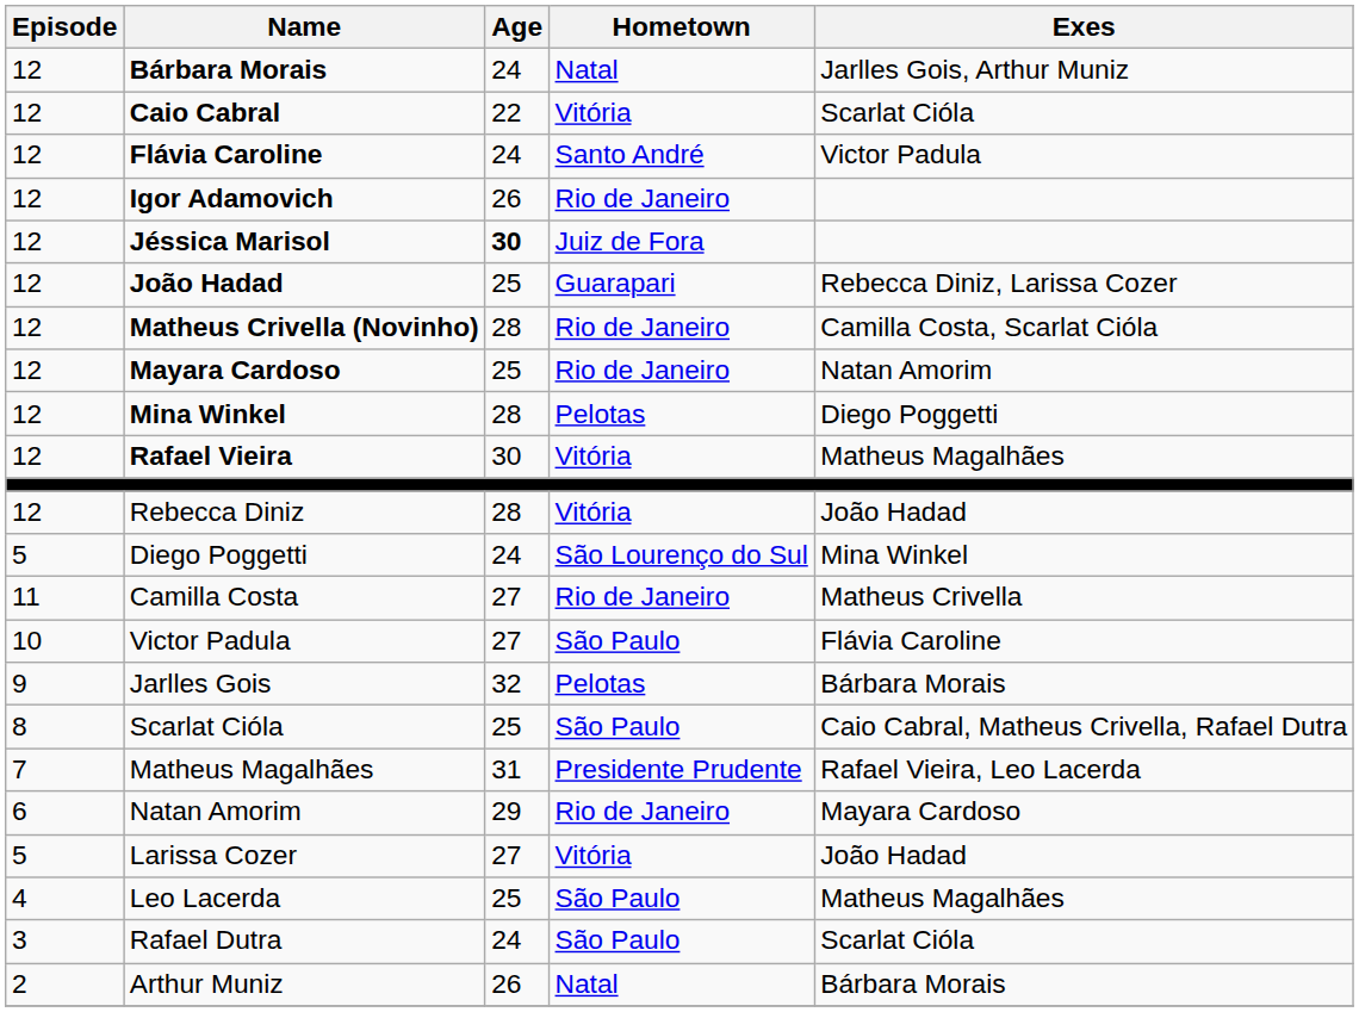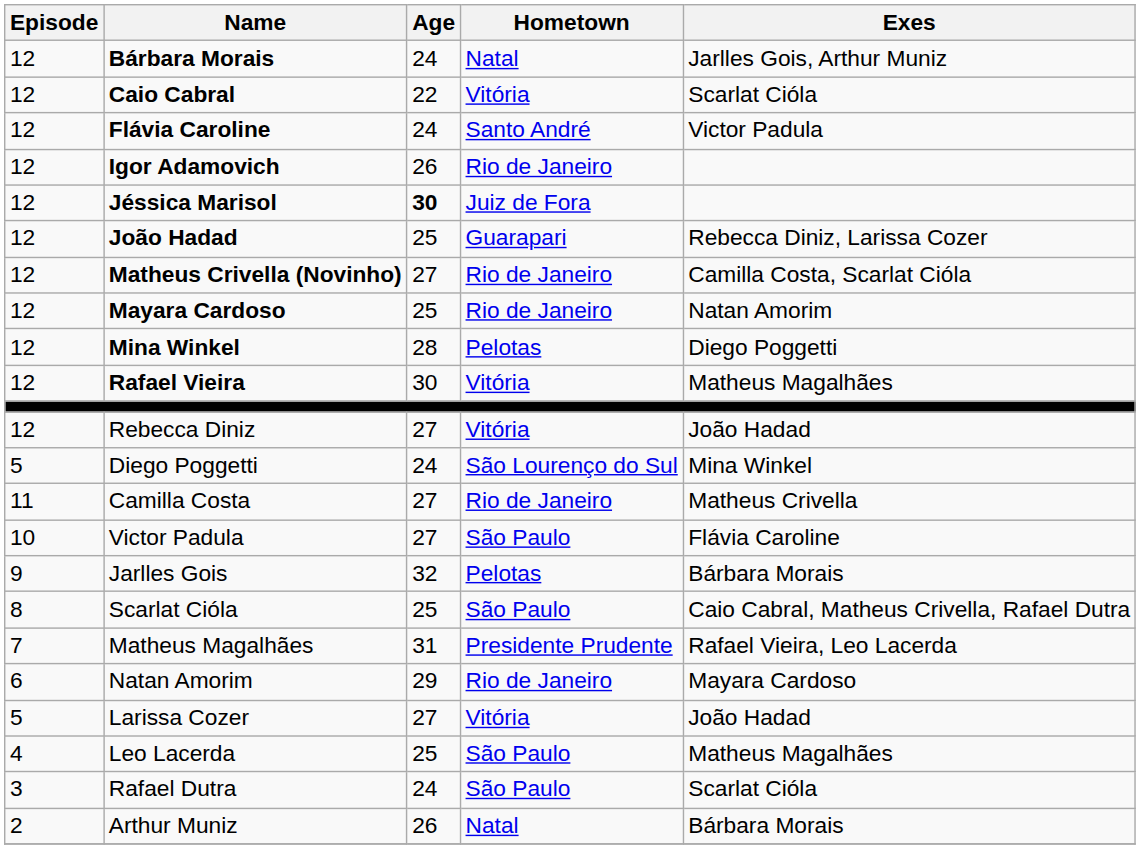 <table class="wikitable sortable">
 <tr>
 <th>Episode</th>
 <th>Name</th>
 <th>Age</th>
 <th>Hometown</th>
 <th>Exes</th>
 </tr>
 <tr>
 <td>12</td>
 <td><strong>Bárbara Morais</strong></td>
 <td>24</td>
 <td><a href='#'>Natal</a></td>
 <td>Jarlles Gois, Arthur Muniz</td>
 </tr>
 <tr>
 <td>12</td>
 <td><strong>Caio Cabral</strong></td>
 <td>22</td>
 <td><a href='#'>Vitória</a></td>
 <td>Scarlat Cióla</td>
 </tr>
 <tr>
 <td>12</td>
 <td><strong>Flávia Caroline</strong></td>
 <td>24</td>
 <td><a href='#'>Santo André</a></td>
 <td>Victor Padula</td>
 </tr>
 <tr>
 <td>12</td>
 <td><strong>Igor Adamovich</strong></td>
 <td>26</td>
 <td><a href='#'>Rio de Janeiro</a></td>
 <td></td>
 </tr>
 <tr>
 <td>12</td>
 <td><strong>Jéssica Marisol</strong></td>
 <td><strong>30</strong></td>
 <td><a href='#'>Juiz de Fora</a></td>
 <td></td>
 </tr>
 <tr>
 <td>12</td>
 <td><strong>João Hadad</strong></td>
 <td>25</td>
 <td><a href='#'>Guarapari</a></td>
 <td>Rebecca Diniz, Larissa Cozer</td>
 </tr>
 <tr>
 <td>12</td>
 <td><strong>Matheus Crivella (Novinho)</strong></td>
-<td>28</td>
+<td>27</td>
 <td><a href='#'>Rio de Janeiro</a></td>
 <td>Camilla Costa, Scarlat Cióla</td>
 </tr>
 <tr>
 <td>12</td>
 <td><strong>Mayara Cardoso</strong></td>
 <td>25</td>
 <td><a href='#'>Rio de Janeiro</a></td>
 <td>Natan Amorim</td>
 </tr>
 <tr>
 <td>12</td>
 <td><strong>Mina Winkel</strong></td>
 <td>28</td>
 <td><a href='#'>Pelotas</a></td>
 <td>Diego Poggetti</td>
 </tr>
 <tr>
 <td>12</td>
 <td><strong>Rafael Vieira</strong></td>
 <td>30</td>
 <td><a href='#'>Vitória</a></td>
 <td>Matheus Magalhães</td>
 </tr>
 <tr>
 <td bgcolor="000000" colspan=5></td>
 </tr>
 <tr>
 <td>12</td>
 <td>Rebecca Diniz</td>
-<td>28</td>
+<td>27</td>
 <td><a href='#'>Vitória</a></td>
 <td>João Hadad</td>
 </tr>
 <tr>
 <td>5</td>
 <td>Diego Poggetti</td>
 <td>24</td>
 <td><a href='#'>São Lourenço do Sul</a></td>
 <td>Mina Winkel</td>
 </tr>
 <tr>
 <td>11</td>
 <td>Camilla Costa</td>
 <td>27</td>
 <td><a href='#'>Rio de Janeiro</a></td>
 <td>Matheus Crivella</td>
 </tr>
 <tr>
 <td>10</td>
 <td>Victor Padula</td>
 <td>27</td>
 <td><a href='#'>São Paulo</a></td>
 <td>Flávia Caroline</td>
 </tr>
 <tr>
 <td>9</td>
 <td>Jarlles Gois</td>
 <td>32</td>
 <td><a href='#'>Pelotas</a></td>
 <td>Bárbara Morais</td>
 </tr>
 <tr>
 <td>8</td>
 <td>Scarlat Cióla</td>
 <td>25</td>
 <td><a href='#'>São Paulo</a></td>
 <td>Caio Cabral, Matheus Crivella, Rafael Dutra</td>
 </tr>
 <tr>
 <td>7</td>
 <td>Matheus Magalhães</td>
 <td>31</td>
 <td><a href='#'>Presidente Prudente</a></td>
 <td>Rafael Vieira, Leo Lacerda</td>
 </tr>
 <tr>
 <td>6</td>
 <td>Natan Amorim</td>
 <td>29</td>
 <td><a href='#'>Rio de Janeiro</a></td>
 <td>Mayara Cardoso</td>
 </tr>
 <tr>
 <td>5</td>
 <td>Larissa Cozer</td>
 <td>27</td>
 <td><a href='#'>Vitória</a></td>
 <td>João Hadad</td>
 </tr>
 <tr>
 <td>4</td>
 <td>Leo Lacerda</td>
 <td>25</td>
 <td><a href='#'>São Paulo</a></td>
 <td>Matheus Magalhães</td>
 </tr>
 <tr>
 <td>3</td>
 <td>Rafael Dutra</td>
 <td>24</td>
 <td><a href='#'>São Paulo</a></td>
 <td>Scarlat Cióla</td>
 </tr>
 <tr>
 <td>2</td>
 <td>Arthur Muniz</td>
 <td>26</td>
 <td><a href='#'>Natal</a></td>
 <td>Bárbara Morais</td>
 </tr>
 <tr>
 </tr>
 </table>
